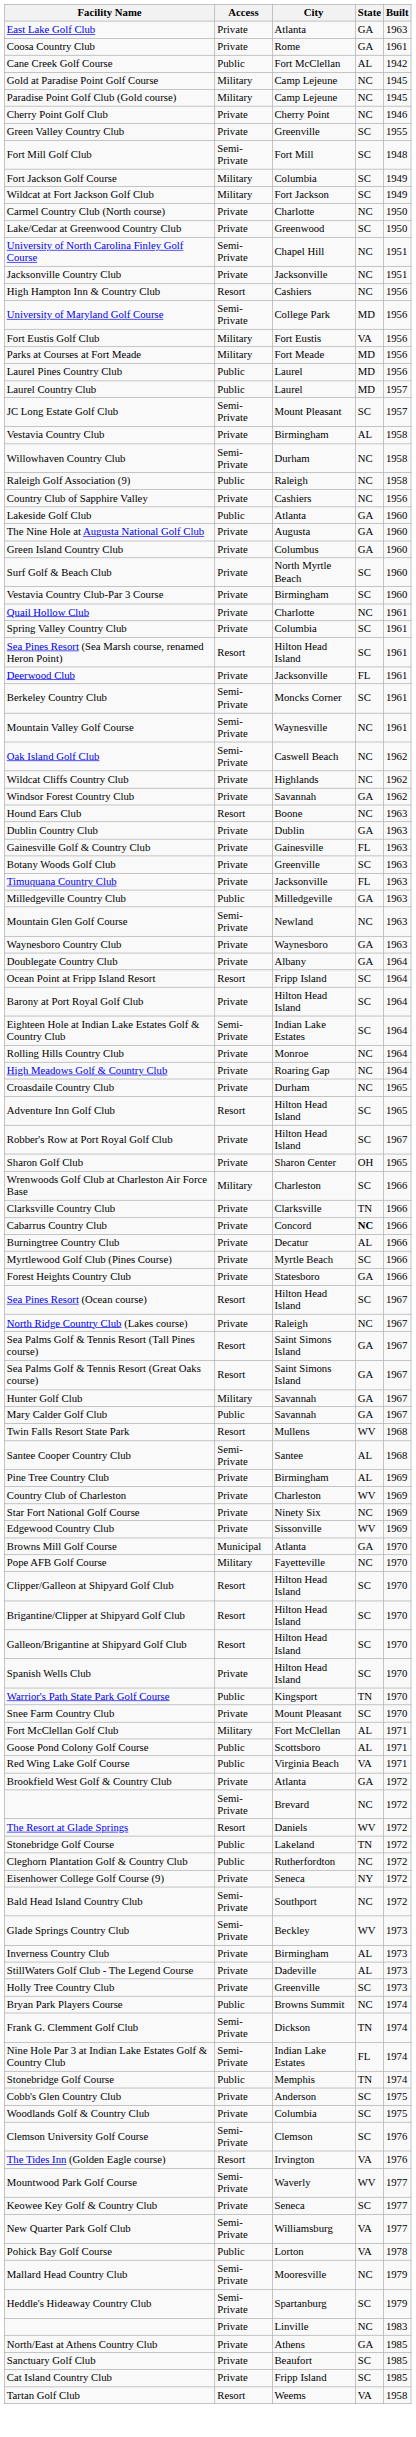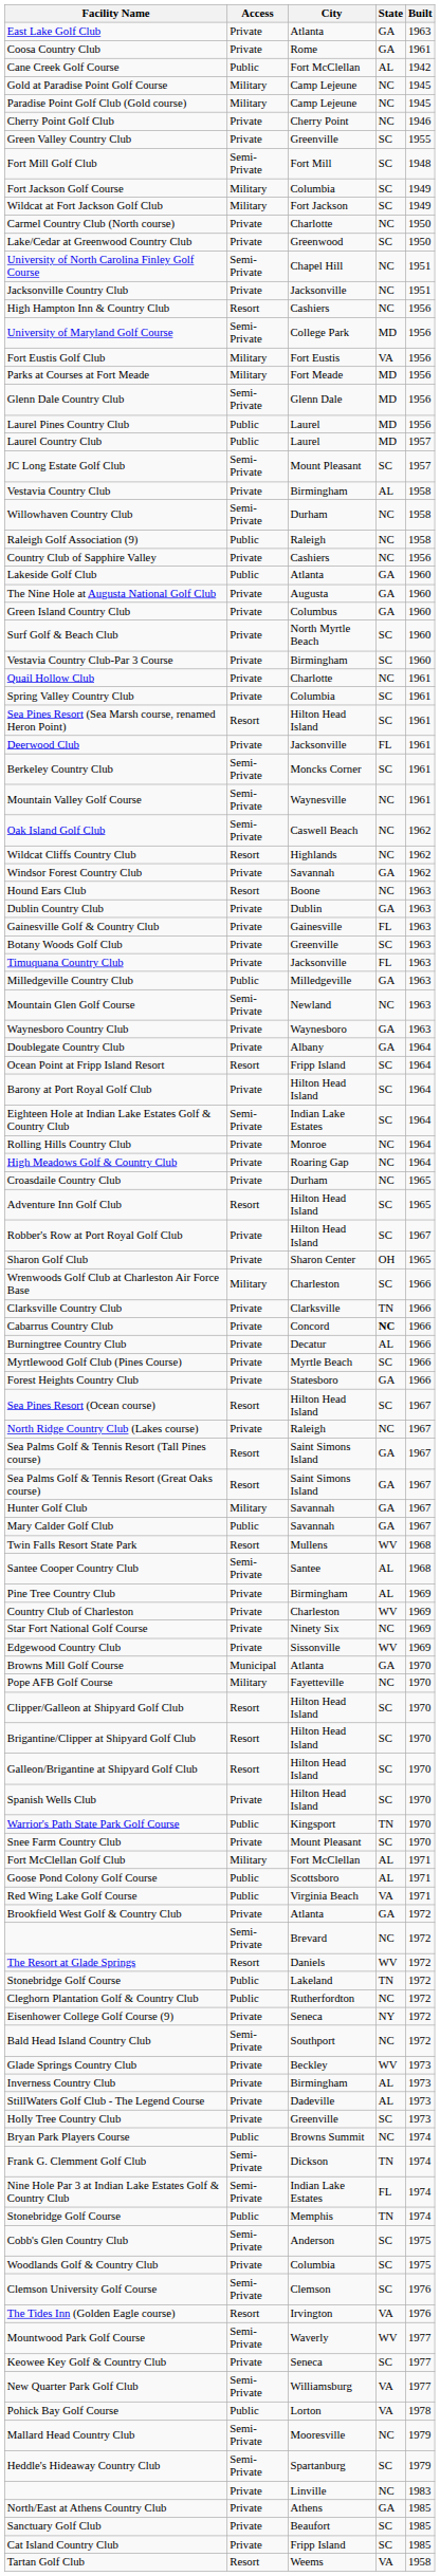 <table class="wikitable sortable">
 <tr>
 <th>Facility Name</th>
 <th>Access</th>
 <th>City</th>
 <th>State</th>
 <th>Built</th>
 </tr>
 <tr>
 <td><a href='#'>East Lake Golf Club</a></td>
 <td>Private</td>
 <td>Atlanta</td>
 <td>GA</td>
 <td>1963</td>
 </tr>
 <tr>
 <td>Coosa Country Club</td>
 <td>Private</td>
 <td>Rome</td>
 <td>GA</td>
 <td>1961</td>
 </tr>
 <tr>
 <td>Cane Creek Golf Course</td>
 <td>Public</td>
 <td>Fort McClellan</td>
 <td>AL</td>
 <td>1942</td>
 </tr>
 <tr>
 <td>Gold at Paradise Point Golf Course</td>
 <td>Military</td>
 <td>Camp Lejeune</td>
 <td>NC</td>
 <td>1945</td>
 </tr>
 <tr>
 <td>Paradise Point Golf Club (Gold course)</td>
 <td>Military</td>
 <td>Camp Lejeune</td>
 <td>NC</td>
 <td>1945</td>
 </tr>
 <tr>
 <td>Cherry Point Golf Club</td>
 <td>Private</td>
 <td>Cherry Point</td>
 <td>NC</td>
 <td>1946</td>
 </tr>
 <tr>
 <td>Green Valley Country Club</td>
 <td>Private</td>
 <td>Greenville</td>
 <td>SC</td>
 <td>1955</td>
 </tr>
 <tr>
 <td>Fort Mill Golf Club</td>
 <td>Semi-Private</td>
 <td>Fort Mill</td>
 <td>SC</td>
 <td>1948</td>
 </tr>
 <tr>
 <td>Fort Jackson Golf Course</td>
 <td>Military</td>
 <td>Columbia</td>
 <td>SC</td>
 <td>1949</td>
 </tr>
 <tr>
 <td>Wildcat at Fort Jackson Golf Club</td>
 <td>Military</td>
 <td>Fort Jackson</td>
 <td>SC</td>
 <td>1949</td>
 </tr>
 <tr>
 <td>Carmel Country Club (North course)</td>
 <td>Private</td>
 <td>Charlotte</td>
 <td>NC</td>
 <td>1950</td>
 </tr>
 <tr>
 <td>Lake/Cedar at Greenwood Country Club</td>
 <td>Private</td>
 <td>Greenwood</td>
 <td>SC</td>
 <td>1950</td>
 </tr>
 <tr>
 <td><a href='#'>University of North Carolina Finley Golf Course</a></td>
 <td>Semi-Private</td>
 <td>Chapel Hill</td>
 <td>NC</td>
 <td>1951</td>
 </tr>
 <tr>
 <td>Jacksonville Country Club</td>
 <td>Private</td>
 <td>Jacksonville</td>
 <td>NC</td>
 <td>1951</td>
 </tr>
 <tr>
 <td>High Hampton Inn & Country Club</td>
 <td>Resort</td>
 <td>Cashiers</td>
 <td>NC</td>
 <td>1956</td>
 </tr>
 <tr>
 <td><a href='#'>University of Maryland Golf Course</a></td>
 <td>Semi-Private</td>
 <td>College Park</td>
 <td>MD</td>
 <td>1956</td>
 </tr>
 <tr>
 <td>Fort Eustis Golf Club</td>
 <td>Military</td>
 <td>Fort Eustis</td>
 <td>VA</td>
 <td>1956</td>
 </tr>
 <tr>
 <td>Parks at Courses at Fort Meade</td>
 <td>Military</td>
 <td>Fort Meade</td>
+<td>MD</td>
+<td>1956</td>
+</tr>
+<tr>
+<td>Glenn Dale Country Club</td>
+<td>Semi-Private</td>
+<td>Glenn Dale</td>
 <td>MD</td>
 <td>1956</td>
 </tr>
 <tr>
 <td>Laurel Pines Country Club</td>
 <td>Public</td>
 <td>Laurel</td>
 <td>MD</td>
 <td>1956</td>
 </tr>
 <tr>
 <td>Laurel Country Club</td>
 <td>Public</td>
 <td>Laurel</td>
 <td>MD</td>
 <td>1957</td>
 </tr>
 <tr>
 <td>JC Long Estate Golf Club</td>
 <td>Semi-Private</td>
 <td>Mount Pleasant</td>
 <td>SC</td>
 <td>1957</td>
 </tr>
 <tr>
 <td>Vestavia Country Club</td>
 <td>Private</td>
 <td>Birmingham</td>
 <td>AL</td>
 <td>1958</td>
 </tr>
 <tr>
 <td>Willowhaven Country Club</td>
 <td>Semi-Private</td>
 <td>Durham</td>
 <td>NC</td>
 <td>1958</td>
 </tr>
 <tr>
 <td>Raleigh Golf Association (9)</td>
 <td>Public</td>
 <td>Raleigh</td>
 <td>NC</td>
 <td>1958</td>
 </tr>
 <tr>
 <td>Country Club of Sapphire Valley</td>
 <td>Private</td>
 <td>Cashiers</td>
 <td>NC</td>
 <td>1956</td>
 </tr>
 <tr>
 <td>Lakeside Golf Club</td>
 <td>Public</td>
 <td>Atlanta</td>
 <td>GA</td>
 <td>1960</td>
 </tr>
 <tr>
 <td>The Nine Hole at <a href='#'>Augusta National Golf Club</a></td>
 <td>Private</td>
 <td>Augusta</td>
 <td>GA</td>
 <td>1960</td>
 </tr>
 <tr>
 <td>Green Island Country Club</td>
 <td>Private</td>
 <td>Columbus</td>
 <td>GA</td>
 <td>1960</td>
 </tr>
 <tr>
 <td>Surf Golf & Beach Club</td>
 <td>Private</td>
 <td>North Myrtle Beach</td>
 <td>SC</td>
 <td>1960</td>
 </tr>
 <tr>
 <td>Vestavia Country Club-Par 3 Course</td>
 <td>Private</td>
 <td>Birmingham</td>
 <td>SC</td>
 <td>1960</td>
 </tr>
 <tr>
 <td><a href='#'>Quail Hollow Club</a></td>
 <td>Private</td>
 <td>Charlotte</td>
 <td>NC</td>
 <td>1961</td>
 </tr>
 <tr>
 <td>Spring Valley Country Club</td>
 <td>Private</td>
 <td>Columbia</td>
 <td>SC</td>
 <td>1961</td>
 </tr>
 <tr>
 <td><a href='#'>Sea Pines Resort</a> (Sea Marsh course, renamed Heron Point)</td>
 <td>Resort</td>
 <td>Hilton Head Island</td>
 <td>SC</td>
 <td>1961</td>
 </tr>
 <tr>
 <td><a href='#'>Deerwood Club</a></td>
 <td>Private</td>
 <td>Jacksonville</td>
 <td>FL</td>
 <td>1961</td>
 </tr>
 <tr>
 <td>Berkeley Country Club</td>
 <td>Semi-Private</td>
 <td>Moncks Corner</td>
 <td>SC</td>
 <td>1961</td>
 </tr>
 <tr>
 <td>Mountain Valley Golf Course</td>
 <td>Semi-Private</td>
 <td>Waynesville</td>
 <td>NC</td>
 <td>1961</td>
 </tr>
 <tr>
 <td><a href='#'>Oak Island Golf Club</a></td>
 <td>Semi-Private</td>
 <td>Caswell Beach</td>
 <td>NC</td>
 <td>1962</td>
 </tr>
 <tr>
 <td>Wildcat Cliffs Country Club</td>
-<td>Private</td>
+<td>Resort</td>
 <td>Highlands</td>
 <td>NC</td>
 <td>1962</td>
 </tr>
 <tr>
 <td>Windsor Forest Country Club</td>
 <td>Private</td>
 <td>Savannah</td>
 <td>GA</td>
 <td>1962</td>
 </tr>
 <tr>
 <td>Hound Ears Club</td>
 <td>Resort</td>
 <td>Boone</td>
 <td>NC</td>
 <td>1963</td>
 </tr>
 <tr>
 <td>Dublin Country Club</td>
 <td>Private</td>
 <td>Dublin</td>
 <td>GA</td>
 <td>1963</td>
 </tr>
 <tr>
 <td>Gainesville Golf & Country Club</td>
 <td>Private</td>
 <td>Gainesville</td>
 <td>FL</td>
 <td>1963</td>
 </tr>
 <tr>
 <td>Botany Woods Golf Club</td>
 <td>Private</td>
 <td>Greenville</td>
 <td>SC</td>
 <td>1963</td>
 </tr>
 <tr>
 <td><a href='#'>Timuquana Country Club</a></td>
 <td>Private</td>
 <td>Jacksonville</td>
 <td>FL</td>
 <td>1963</td>
 </tr>
 <tr>
 <td>Milledgeville Country Club</td>
 <td>Public</td>
 <td>Milledgeville</td>
 <td>GA</td>
 <td>1963</td>
 </tr>
 <tr>
 <td>Mountain Glen Golf Course</td>
 <td>Semi-Private</td>
 <td>Newland</td>
 <td>NC</td>
 <td>1963</td>
 </tr>
 <tr>
 <td>Waynesboro Country Club</td>
 <td>Private</td>
 <td>Waynesboro</td>
 <td>GA</td>
 <td>1963</td>
 </tr>
 <tr>
 <td>Doublegate Country Club</td>
 <td>Private</td>
 <td>Albany</td>
 <td>GA</td>
 <td>1964</td>
 </tr>
 <tr>
 <td>Ocean Point at Fripp Island Resort</td>
 <td>Resort</td>
 <td>Fripp Island</td>
 <td>SC</td>
 <td>1964</td>
 </tr>
 <tr>
 <td>Barony at Port Royal Golf Club</td>
 <td>Private</td>
 <td>Hilton Head Island</td>
 <td>SC</td>
 <td>1964</td>
 </tr>
 <tr>
 <td>Eighteen Hole at Indian Lake Estates Golf & Country Club</td>
 <td>Semi-Private</td>
 <td>Indian Lake Estates</td>
 <td>SC</td>
 <td>1964</td>
 </tr>
 <tr>
 <td>Rolling Hills Country Club</td>
 <td>Private</td>
 <td>Monroe</td>
 <td>NC</td>
 <td>1964</td>
 </tr>
 <tr>
 <td><a href='#'>High Meadows Golf & Country Club</a></td>
 <td>Private</td>
 <td>Roaring Gap</td>
 <td>NC</td>
 <td>1964</td>
 </tr>
 <tr>
 <td>Croasdaile Country Club</td>
 <td>Private</td>
 <td>Durham</td>
 <td>NC</td>
 <td>1965</td>
 </tr>
 <tr>
 <td>Adventure Inn Golf Club</td>
 <td>Resort</td>
 <td>Hilton Head Island</td>
 <td>SC</td>
 <td>1965</td>
 </tr>
 <tr>
 <td>Robber's Row at Port Royal Golf Club</td>
 <td>Private</td>
 <td>Hilton Head Island</td>
 <td>SC</td>
 <td>1967</td>
 </tr>
 <tr>
 <td>Sharon Golf Club</td>
 <td>Private</td>
 <td>Sharon Center</td>
 <td>OH</td>
 <td>1965</td>
 </tr>
 <tr>
 <td>Wrenwoods Golf Club at Charleston Air Force Base</td>
 <td>Military</td>
 <td>Charleston</td>
 <td>SC</td>
 <td>1966</td>
 </tr>
 <tr>
 <td>Clarksville Country Club</td>
 <td>Private</td>
 <td>Clarksville</td>
 <td>TN</td>
 <td>1966</td>
 </tr>
 <tr>
 <td>Cabarrus Country Club</td>
 <td>Private</td>
 <td>Concord</td>
 <td><strong>NC</strong></td>
 <td>1966</td>
 </tr>
 <tr>
 <td>Burningtree Country Club</td>
 <td>Private</td>
 <td>Decatur</td>
 <td>AL</td>
 <td>1966</td>
 </tr>
 <tr>
 <td>Myrtlewood Golf Club (Pines Course)</td>
 <td>Private</td>
 <td>Myrtle Beach</td>
 <td>SC</td>
 <td>1966</td>
 </tr>
 <tr>
 <td>Forest Heights Country Club</td>
 <td>Private</td>
 <td>Statesboro</td>
 <td>GA</td>
 <td>1966</td>
 </tr>
 <tr>
 <td><a href='#'>Sea Pines Resort</a> (Ocean course)</td>
 <td>Resort</td>
 <td>Hilton Head Island</td>
 <td>SC</td>
 <td>1967</td>
 </tr>
 <tr>
 <td><a href='#'>North Ridge Country Club</a> (Lakes course)</td>
 <td>Private</td>
 <td>Raleigh</td>
 <td>NC</td>
 <td>1967</td>
 </tr>
 <tr>
 <td>Sea Palms Golf & Tennis Resort (Tall Pines course)</td>
 <td>Resort</td>
 <td>Saint Simons Island</td>
 <td>GA</td>
 <td>1967</td>
 </tr>
 <tr>
 <td>Sea Palms Golf & Tennis Resort (Great Oaks course)</td>
 <td>Resort</td>
 <td>Saint Simons Island</td>
 <td>GA</td>
 <td>1967</td>
 </tr>
 <tr>
 <td>Hunter Golf Club</td>
 <td>Military</td>
 <td>Savannah</td>
 <td>GA</td>
 <td>1967</td>
 </tr>
 <tr>
 <td>Mary Calder Golf Club</td>
 <td>Public</td>
 <td>Savannah</td>
 <td>GA</td>
 <td>1967</td>
 </tr>
 <tr>
 <td>Twin Falls Resort State Park</td>
 <td>Resort</td>
 <td>Mullens</td>
 <td>WV</td>
 <td>1968</td>
 </tr>
 <tr>
 <td>Santee Cooper Country Club</td>
 <td>Semi-Private</td>
 <td>Santee</td>
 <td>AL</td>
 <td>1968</td>
 </tr>
 <tr>
 <td>Pine Tree Country Club</td>
 <td>Private</td>
 <td>Birmingham</td>
 <td>AL</td>
 <td>1969</td>
 </tr>
 <tr>
 <td>Country Club of Charleston</td>
 <td>Private</td>
 <td>Charleston</td>
 <td>WV</td>
 <td>1969</td>
 </tr>
 <tr>
 <td>Star Fort National Golf Course</td>
 <td>Private</td>
 <td>Ninety Six</td>
 <td>NC</td>
 <td>1969</td>
 </tr>
 <tr>
 <td>Edgewood Country Club</td>
 <td>Private</td>
 <td>Sissonville</td>
 <td>WV</td>
 <td>1969</td>
 </tr>
 <tr>
 <td>Browns Mill Golf Course</td>
 <td>Municipal</td>
 <td>Atlanta</td>
 <td>GA</td>
 <td>1970</td>
 </tr>
 <tr>
 <td>Pope AFB Golf Course</td>
 <td>Military</td>
 <td>Fayetteville</td>
 <td>NC</td>
 <td>1970</td>
 </tr>
 <tr>
 <td>Clipper/Galleon at Shipyard Golf Club</td>
 <td>Resort</td>
 <td>Hilton Head Island</td>
 <td>SC</td>
 <td>1970</td>
 </tr>
 <tr>
 <td>Brigantine/Clipper at Shipyard Golf Club</td>
 <td>Resort</td>
 <td>Hilton Head Island</td>
 <td>SC</td>
 <td>1970</td>
 </tr>
 <tr>
 <td>Galleon/Brigantine at Shipyard Golf Club</td>
 <td>Resort</td>
 <td>Hilton Head Island</td>
 <td>SC</td>
 <td>1970</td>
 </tr>
 <tr>
 <td>Spanish Wells Club</td>
 <td>Private</td>
 <td>Hilton Head Island</td>
 <td>SC</td>
 <td>1970</td>
 </tr>
 <tr>
 <td><a href='#'>Warrior's Path State Park Golf Course</a></td>
 <td>Public</td>
 <td>Kingsport</td>
 <td>TN</td>
 <td>1970</td>
 </tr>
 <tr>
 <td>Snee Farm Country Club</td>
 <td>Private</td>
 <td>Mount Pleasant</td>
 <td>SC</td>
 <td>1970</td>
 </tr>
 <tr>
 <td>Fort McClellan Golf Club</td>
 <td>Military</td>
 <td>Fort McClellan</td>
 <td>AL</td>
 <td>1971</td>
 </tr>
 <tr>
 <td>Goose Pond Colony Golf Course</td>
 <td>Public</td>
 <td>Scottsboro</td>
 <td>AL</td>
 <td>1971</td>
 </tr>
 <tr>
 <td>Red Wing Lake Golf Course</td>
 <td>Public</td>
 <td>Virginia Beach</td>
 <td>VA</td>
 <td>1971</td>
 </tr>
 <tr>
 <td>Brookfield West Golf & Country Club</td>
 <td>Private</td>
 <td>Atlanta</td>
 <td>GA</td>
 <td>1972</td>
 </tr>
 <tr>
 <td></td>
 <td>Semi-Private</td>
 <td>Brevard</td>
 <td>NC</td>
 <td>1972</td>
 </tr>
 <tr>
 <td><a href='#'>The Resort at Glade Springs</a></td>
 <td>Resort</td>
 <td>Daniels</td>
 <td>WV</td>
 <td>1972</td>
 </tr>
 <tr>
 <td>Stonebridge Golf Course</td>
 <td>Public</td>
 <td>Lakeland</td>
 <td>TN</td>
 <td>1972</td>
 </tr>
 <tr>
 <td>Cleghorn Plantation Golf & Country Club</td>
 <td>Public</td>
 <td>Rutherfordton</td>
 <td>NC</td>
 <td>1972</td>
 </tr>
 <tr>
 <td>Eisenhower College Golf Course (9)</td>
 <td>Private</td>
 <td>Seneca</td>
 <td>NY</td>
 <td>1972</td>
 </tr>
 <tr>
 <td>Bald Head Island Country Club</td>
 <td>Semi-Private</td>
 <td>Southport</td>
 <td>NC</td>
 <td>1972</td>
 </tr>
 <tr>
 <td>Glade Springs Country Club</td>
-<td>Semi-Private</td>
+<td>Private</td>
 <td>Beckley</td>
 <td>WV</td>
 <td>1973</td>
 </tr>
 <tr>
 <td>Inverness Country Club</td>
 <td>Private</td>
 <td>Birmingham</td>
 <td>AL</td>
 <td>1973</td>
 </tr>
 <tr>
 <td>StillWaters Golf Club - The Legend Course</td>
 <td>Private</td>
 <td>Dadeville</td>
 <td>AL</td>
 <td>1973</td>
 </tr>
 <tr>
 <td>Holly Tree Country Club</td>
 <td>Private</td>
 <td>Greenville</td>
 <td>SC</td>
 <td>1973</td>
 </tr>
 <tr>
 <td>Bryan Park Players Course</td>
 <td>Public</td>
 <td>Browns Summit</td>
 <td>NC</td>
 <td>1974</td>
 </tr>
 <tr>
 <td>Frank G. Clemment Golf Club</td>
 <td>Semi-Private</td>
 <td>Dickson</td>
 <td>TN</td>
 <td>1974</td>
 </tr>
 <tr>
 <td>Nine Hole Par 3 at Indian Lake Estates Golf & Country Club</td>
 <td>Semi-Private</td>
 <td>Indian Lake Estates</td>
 <td>FL</td>
 <td>1974</td>
 </tr>
 <tr>
 <td>Stonebridge Golf Course</td>
 <td>Public</td>
 <td>Memphis</td>
 <td>TN</td>
 <td>1974</td>
 </tr>
 <tr>
 <td>Cobb's Glen Country Club</td>
-<td>Private</td>
+<td>Semi-Private</td>
 <td>Anderson</td>
 <td>SC</td>
 <td>1975</td>
 </tr>
 <tr>
 <td>Woodlands Golf & Country Club</td>
 <td>Private</td>
 <td>Columbia</td>
 <td>SC</td>
 <td>1975</td>
 </tr>
 <tr>
 <td>Clemson University Golf Course</td>
 <td>Semi-Private</td>
 <td>Clemson</td>
 <td>SC</td>
 <td>1976</td>
 </tr>
 <tr>
 <td><a href='#'>The Tides Inn</a> (Golden Eagle course)</td>
 <td>Resort</td>
 <td>Irvington</td>
 <td>VA</td>
 <td>1976</td>
 </tr>
 <tr>
 <td>Mountwood Park Golf Course</td>
 <td>Semi-Private</td>
 <td>Waverly</td>
 <td>WV</td>
 <td>1977</td>
 </tr>
 <tr>
 <td>Keowee Key Golf & Country Club</td>
 <td>Private</td>
 <td>Seneca</td>
 <td>SC</td>
 <td>1977</td>
 </tr>
 <tr>
 <td>New Quarter Park Golf Club</td>
 <td>Semi-Private</td>
 <td>Williamsburg</td>
 <td>VA</td>
 <td>1977</td>
 </tr>
 <tr>
 <td>Pohick Bay Golf Course</td>
 <td>Public</td>
 <td>Lorton</td>
 <td>VA</td>
 <td>1978</td>
 </tr>
 <tr>
 <td>Mallard Head Country Club</td>
 <td>Semi-Private</td>
 <td>Mooresville</td>
 <td>NC</td>
 <td>1979</td>
 </tr>
 <tr>
 <td>Heddle's Hideaway Country Club</td>
 <td>Semi-Private</td>
 <td>Spartanburg</td>
 <td>SC</td>
 <td>1979</td>
 </tr>
 <tr>
 <td></td>
 <td>Private</td>
 <td>Linville</td>
 <td>NC</td>
 <td>1983</td>
 </tr>
 <tr>
 <td>North/East at Athens Country Club</td>
 <td>Private</td>
 <td>Athens</td>
 <td>GA</td>
 <td>1985</td>
 </tr>
 <tr>
 <td>Sanctuary Golf Club</td>
 <td>Private</td>
 <td>Beaufort</td>
 <td>SC</td>
 <td>1985</td>
 </tr>
 <tr>
 <td>Cat Island Country Club</td>
 <td>Private</td>
 <td>Fripp Island</td>
 <td>SC</td>
 <td>1985</td>
 </tr>
 <tr>
 <td>Tartan Golf Club</td>
 <td>Resort</td>
 <td>Weems</td>
 <td>VA</td>
 <td>1958</td>
 </tr>
 </table>
